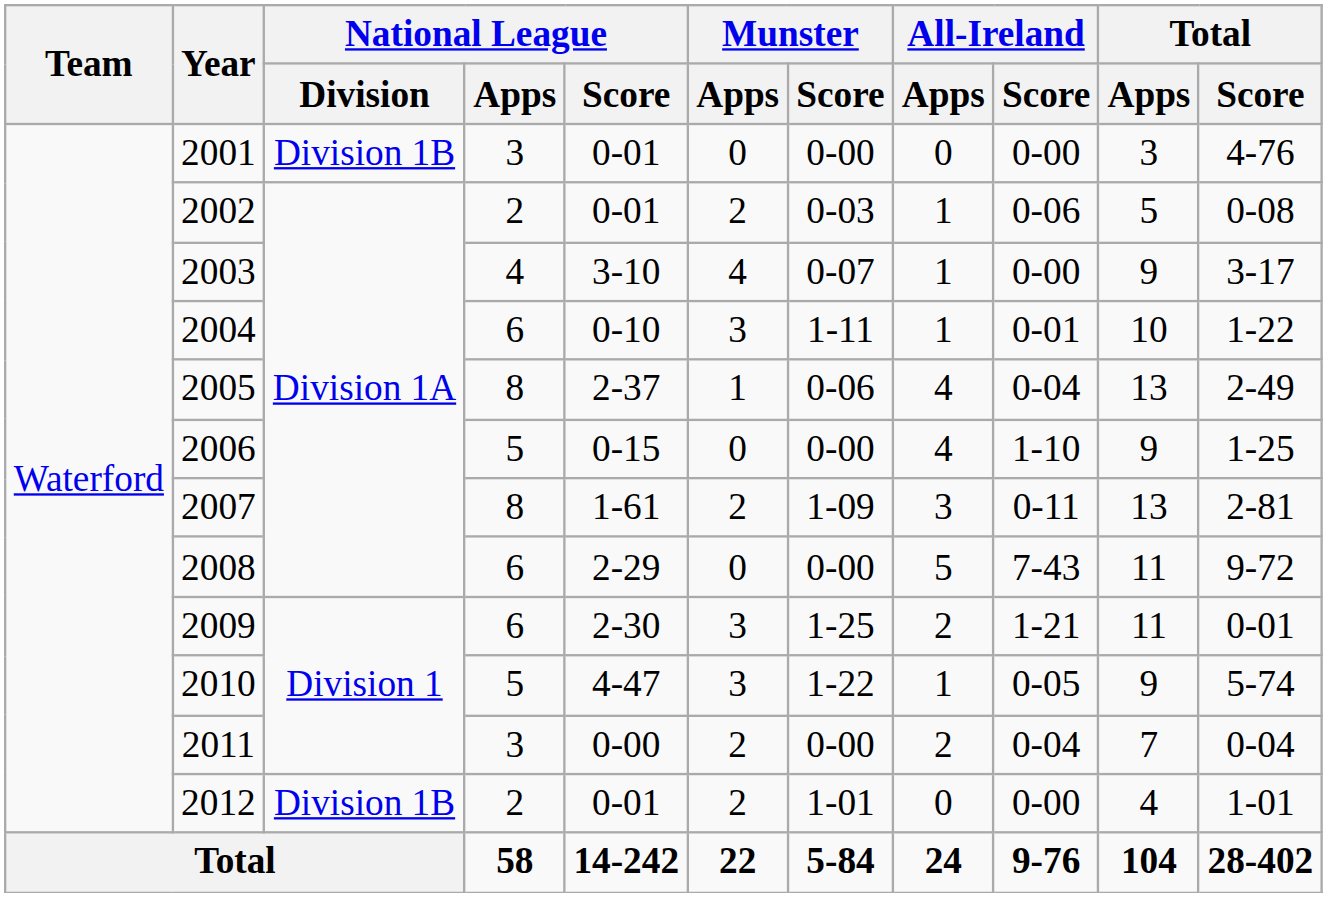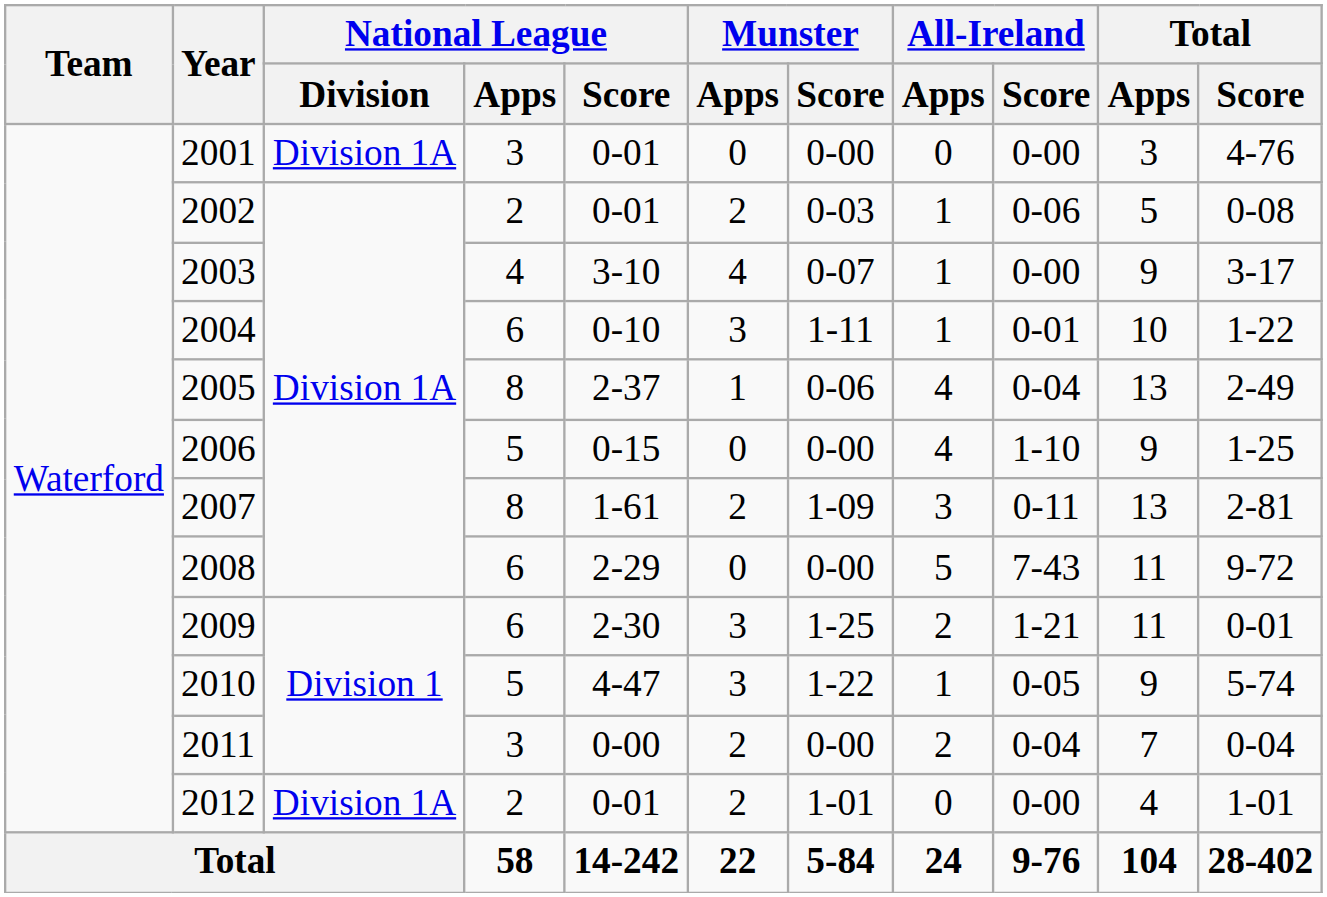 <table class="wikitable" style="text-align:center">
 <tr>
 <th rowspan="2">Team</th>
 <th rowspan="2">Year</th>
 <th colspan="3"><a href='#'>National League</a></th>
 <th colspan="2"><a href='#'>Munster</a></th>
 <th colspan="2"><a href='#'>All-Ireland</a></th>
 <th colspan="2">Total</th>
 </tr>
 <tr>
 <th>Division</th>
 <th>Apps</th>
 <th>Score</th>
 <th>Apps</th>
 <th>Score</th>
 <th>Apps</th>
 <th>Score</th>
 <th>Apps</th>
 <th>Score</th>
 </tr>
 <tr>
 <td rowspan="12"><a href='#'>Waterford</a></td>
 <td>2001</td>
-<td rowspan="1"><a href='#'>Division 1B</a></td>
+<td rowspan="1"><a href='#'>Division 1A</a></td>
 <td>3</td>
 <td>0-01</td>
 <td>0</td>
 <td>0-00</td>
 <td>0</td>
 <td>0-00</td>
 <td>3</td>
 <td>4-76</td>
 </tr>
 <tr>
 <td>2002</td>
 <td rowspan="7"><a href='#'>Division 1A</a></td>
 <td>2</td>
 <td>0-01</td>
 <td>2</td>
 <td>0-03</td>
 <td>1</td>
 <td>0-06</td>
 <td>5</td>
 <td>0-08</td>
 </tr>
 <tr>
 <td>2003</td>
 <td>4</td>
 <td>3-10</td>
 <td>4</td>
 <td>0-07</td>
 <td>1</td>
 <td>0-00</td>
 <td>9</td>
 <td>3-17</td>
 </tr>
 <tr>
 <td>2004</td>
 <td>6</td>
 <td>0-10</td>
 <td>3</td>
 <td>1-11</td>
 <td>1</td>
 <td>0-01</td>
 <td>10</td>
 <td>1-22</td>
 </tr>
 <tr>
 <td>2005</td>
 <td>8</td>
 <td>2-37</td>
 <td>1</td>
 <td>0-06</td>
 <td>4</td>
 <td>0-04</td>
 <td>13</td>
 <td>2-49</td>
 </tr>
 <tr>
 <td>2006</td>
 <td>5</td>
 <td>0-15</td>
 <td>0</td>
 <td>0-00</td>
 <td>4</td>
 <td>1-10</td>
 <td>9</td>
 <td>1-25</td>
 </tr>
 <tr>
 <td>2007</td>
 <td>8</td>
 <td>1-61</td>
 <td>2</td>
 <td>1-09</td>
 <td>3</td>
 <td>0-11</td>
 <td>13</td>
 <td>2-81</td>
 </tr>
 <tr>
 <td>2008</td>
 <td>6</td>
 <td>2-29</td>
 <td>0</td>
 <td>0-00</td>
 <td>5</td>
 <td>7-43</td>
 <td>11</td>
 <td>9-72</td>
 </tr>
 <tr>
 <td>2009</td>
 <td rowspan="3"><a href='#'>Division 1</a></td>
 <td>6</td>
 <td>2-30</td>
 <td>3</td>
 <td>1-25</td>
 <td>2</td>
 <td>1-21</td>
 <td>11</td>
 <td>0-01</td>
 </tr>
 <tr>
 <td>2010</td>
 <td>5</td>
 <td>4-47</td>
 <td>3</td>
 <td>1-22</td>
 <td>1</td>
 <td>0-05</td>
 <td>9</td>
 <td>5-74</td>
 </tr>
 <tr>
 <td>2011</td>
 <td>3</td>
 <td>0-00</td>
 <td>2</td>
 <td>0-00</td>
 <td>2</td>
 <td>0-04</td>
 <td>7</td>
 <td>0-04</td>
 </tr>
 <tr>
 <td>2012</td>
-<td rowspan="1"><a href='#'>Division 1B</a></td>
+<td rowspan="1"><a href='#'>Division 1A</a></td>
 <td>2</td>
 <td>0-01</td>
 <td>2</td>
 <td>1-01</td>
 <td>0</td>
 <td>0-00</td>
 <td>4</td>
 <td>1-01</td>
 </tr>
 <tr>
 <th colspan="3">Total</th>
 <td><strong>58</strong></td>
 <td><strong>14-242</strong></td>
 <td><strong>22</strong></td>
 <td><strong>5-84</strong></td>
 <td><strong>24</strong></td>
 <td><strong>9-76</strong></td>
 <td><strong>104</strong></td>
 <td><strong>28-402</strong></td>
 </tr>
 </table>
